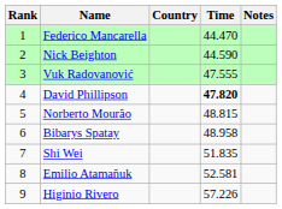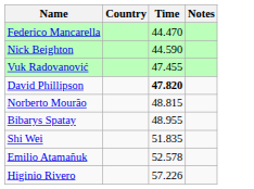 <table class="wikitable" style="text-align:center">
 <tr>
-<th>Rank</th>
 <th>Name</th>
 <th>Country</th>
 <th>Time</th>
 <th>Notes</th>
 </tr>
 <tr bgcolor=bbffbb>
-<td>1</td>
 <td align="left"><a href='#'>Federico Mancarella</a></td>
 <td align="left"></td>
 <td>44.470</td>
 <td></td>
 </tr>
 <tr bgcolor=bbffbb>
-<td>2</td>
 <td align="left"><a href='#'>Nick Beighton</a></td>
 <td align="left"></td>
 <td>44.590</td>
 <td></td>
 </tr>
 <tr bgcolor=bbffbb>
-<td>3</td>
 <td align="left"><a href='#'>Vuk Radovanović</a></td>
 <td align="left"></td>
-<td>47.555</td>
+<td>47.455</td>
 <td></td>
 </tr>
 <tr>
-<td>4</td>
 <td align="left"><a href='#'>David Phillipson</a></td>
 <td align="left"></td>
 <td><strong>47.820</strong></td>
 <td></td>
 </tr>
 <tr>
-<td>5</td>
 <td align="left"><a href='#'>Norberto Mourão</a></td>
 <td align="left"></td>
 <td>48.815</td>
 <td></td>
 </tr>
 <tr>
-<td>6</td>
 <td align="left"><a href='#'>Bibarys Spatay</a></td>
 <td align="left"></td>
-<td>48.958</td>
+<td>48.955</td>
 <td></td>
 </tr>
 <tr>
-<td>7</td>
 <td align="left"><a href='#'>Shi Wei</a></td>
 <td align="left"></td>
 <td>51.835</td>
 <td></td>
 </tr>
 <tr>
-<td>8</td>
 <td align="left"><a href='#'>Emilio Atamañuk</a></td>
 <td align="left"></td>
-<td>52.581</td>
+<td>52.578</td>
 <td></td>
 </tr>
 <tr>
-<td>9</td>
 <td align="left"><a href='#'>Higinio Rivero</a></td>
 <td align="left"></td>
 <td>57.226</td>
 <td></td>
 </tr>
 </table>
